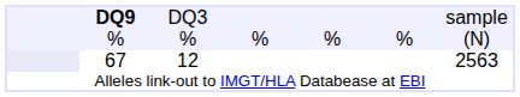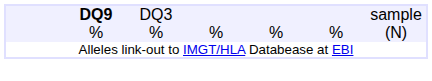 <table border="0" cellspacing="0" cellpadding="0" align="left" style="text-align:center; background:#ffffff; margin-right: 2em; border:2px #e0e0ff solid;">
 <tr style="background:#f0f0ff">
 <td style="width:60px"></td>
 <td style="width:60px"><strong>DQ9</strong></td>
 <td style="width:60px">DQ3</td>
 <td style="width:60px"></td>
 <td style="width:60px"></td>
 <td style="width:60px"></td>
 <td style="width:60px">sample</td>
 </tr>
 <tr style="background:#f0f0ff">
 <td></td>
 <td>%</td>
 <td>%</td>
 <td>%</td>
 <td>%</td>
 <td>%</td>
 <td>(N)</td>
 </tr>
 <tr>
-<td style="background:#e8e8f8"></td>
-<td>67</td>
-<td>12</td>
-<td></td>
-<td></td>
-<td></td>
-<td>2563</td>
-</tr>
-<tr>
 <td colspan = 7 style="font-size:smaller"></td>
 </tr>
 <tr>
 <td colspan = 7 style="font-size:smaller">Alleles link-out to <a href='#'>IMGT/HLA</a> Databease at <a href='#'>EBI</a></td>
 </tr>
 </table>
